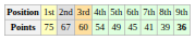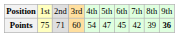 <table class="wikitable" style="font-size:85%; text-align: center;">
 <tr>
 <th>Position</th>
 <td style="background:#FFFFBF;">1st</td>
 <td style="background:#DFDFDF;">2nd</td>
 <td style="background:#FFDF9F;">3rd</td>
 <td style="background:#DFFFDF;">4th</td>
 <td style="background:#DFFFDF;">5th</td>
 <td style="background:#DFFFDF;">6th</td>
 <td style="background:#DFFFDF;">7th</td>
 <td style="background:#DFFFDF;">8th</td>
 <td style="background:#DFFFDF;">9th</td>
 </tr>
 <tr>
 <th>Points</th>
 <td style="background:#FFFFBF;">75</td>
-<td style="background:#DFDFDF;">67</td>
+<td style="background:#DFDFDF;">71</td>
 <td style="background:#FFDF9F;">60</td>
 <td style="background:#DFFFDF;">54</td>
-<td style="background:#DFFFDF;">49</td>
+<td style="background:#DFFFDF;">47</td>
 <td style="background:#DFFFDF;">45</td>
-<td style="background:#DFFFDF;">41</td>
+<td style="background:#DFFFDF;">42</td>
 <td style="background:#DFFFDF;">39</td>
 <td style="background:#DFFFDF;"><strong>36</strong></td>
 </tr>
 </table>
